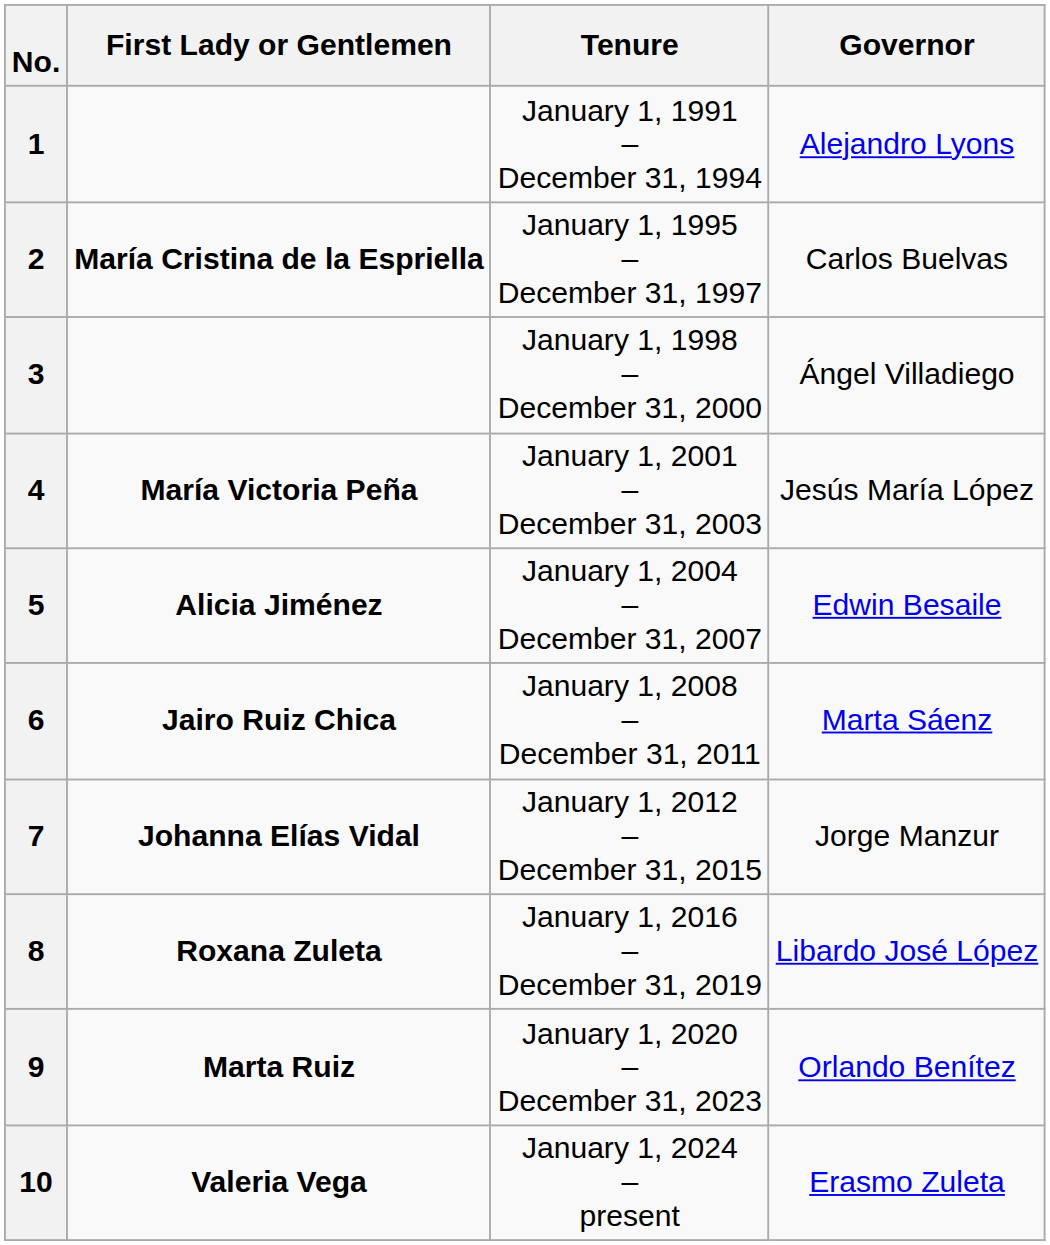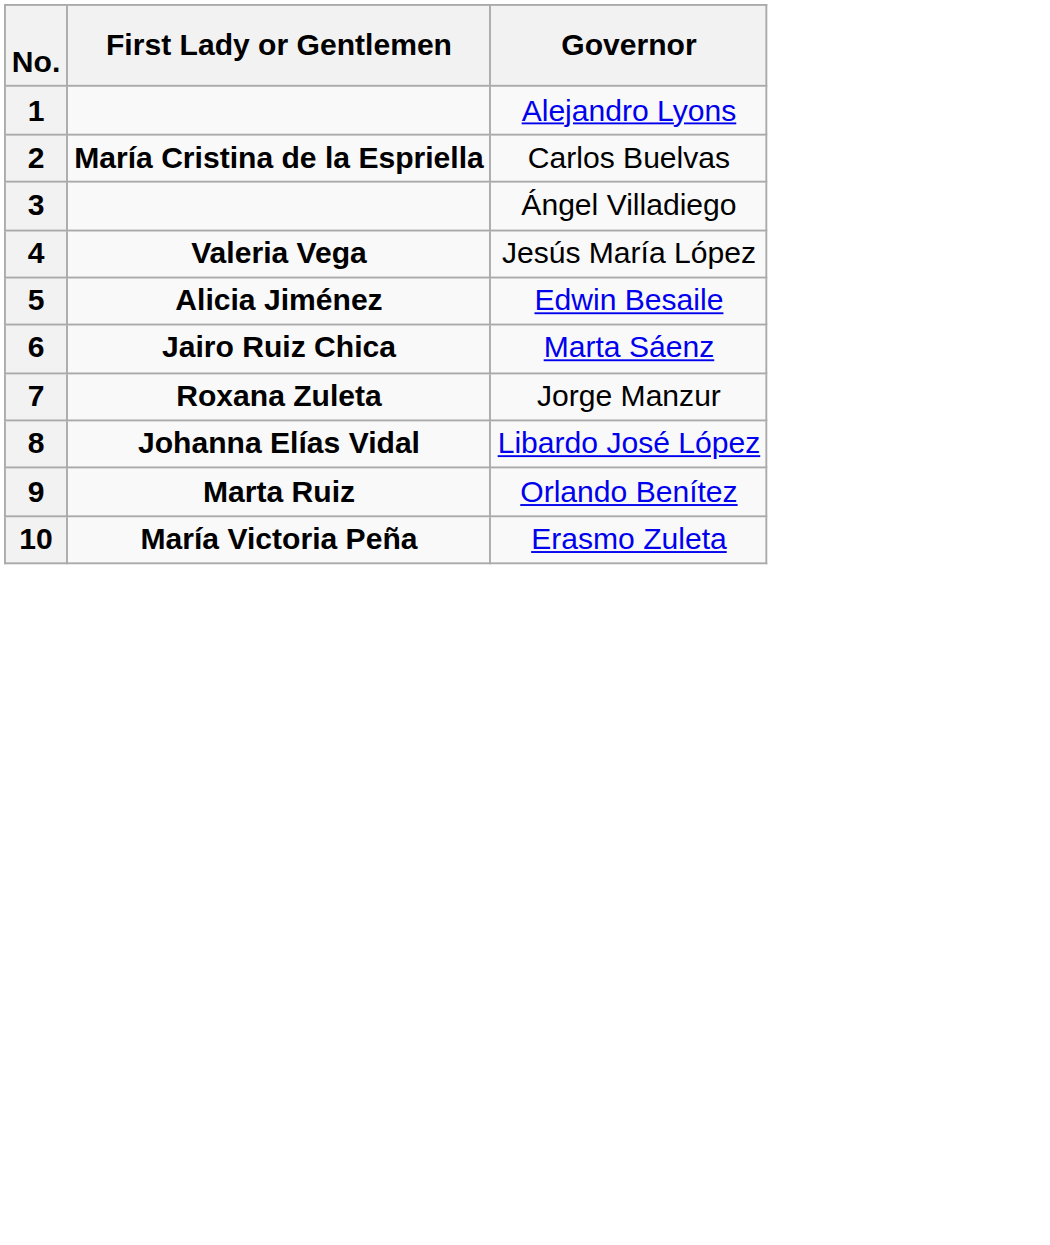 <table class="wikitable sortable" style="text-align:Center;">
 <tr>
 <th class="sortable"><abbr><br>No.</abbr><br></th>
 <th>First Lady or Gentlemen</th>
-<th class="sortable">Tenure</th>
 <th class="sortable">Governor<br></th>
 </tr>
 <tr>
 <th>1</th>
 <td></td>
-<td>January 1, 1991<br>–<br>December 31, 1994</td>
 <td><a href='#'>Alejandro Lyons</a></td>
 </tr>
 <tr>
 <th>2</th>
 <td><strong>María Cristina de la Espriella</strong></td>
-<td>January 1, 1995<br>–<br>December 31, 1997</td>
 <td>Carlos Buelvas</td>
 </tr>
 <tr>
 <th>3</th>
 <td></td>
-<td>January 1, 1998<br>–<br>December 31, 2000</td>
 <td>Ángel Villadiego</td>
 </tr>
 <tr>
 <th>4</th>
-<td><strong>María Victoria Peña</strong></td>
-<td>January 1, 2001<br>–<br>December 31, 2003</td>
+<td><strong>Valeria Vega</strong></td>
 <td>Jesús María López</td>
 </tr>
 <tr>
 <th>5</th>
 <td><strong>Alicia Jiménez</strong></td>
-<td>January 1, 2004<br>–<br>December 31, 2007</td>
 <td><a href='#'>Edwin Besaile</a></td>
 </tr>
 <tr>
 <th>6</th>
 <td><strong>Jairo Ruiz Chica</strong></td>
-<td>January 1, 2008<br>–<br>December 31, 2011</td>
 <td><a href='#'>Marta Sáenz</a></td>
 </tr>
 <tr>
 <th>7</th>
-<td><strong>Johanna Elías Vidal</strong></td>
-<td>January 1, 2012<br>–<br>December 31, 2015</td>
+<td><strong>Roxana Zuleta</strong></td>
 <td>Jorge Manzur</td>
 </tr>
 <tr>
 <th>8</th>
-<td><strong>Roxana Zuleta</strong></td>
-<td>January 1, 2016<br>–<br>December 31, 2019</td>
+<td><strong>Johanna Elías Vidal</strong></td>
 <td><a href='#'>Libardo José López</a></td>
 </tr>
 <tr>
 <th>9</th>
 <td><strong>Marta Ruiz</strong></td>
-<td>January 1, 2020<br>–<br>December 31, 2023</td>
 <td><a href='#'>Orlando Benítez</a></td>
 </tr>
 <tr>
 <th>10</th>
-<td><strong>Valeria Vega</strong></td>
-<td>January 1, 2024<br>–<br>present</td>
+<td><strong>María Victoria Peña</strong></td>
 <td><a href='#'>Erasmo Zuleta</a></td>
 </tr>
 </table>
